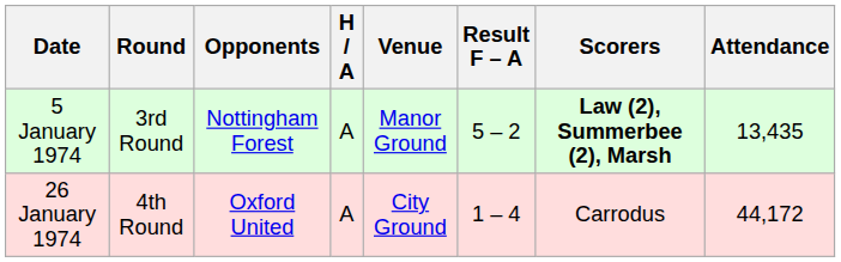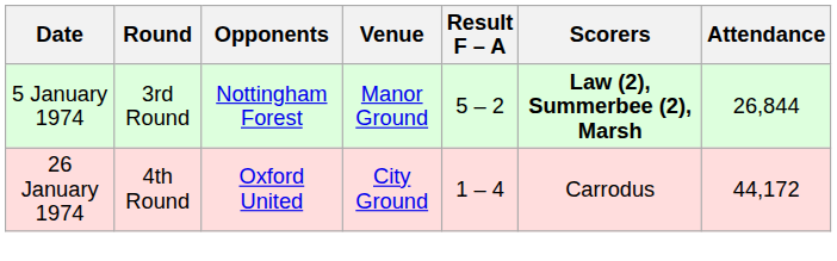 <table class="wikitable" style="text-align:center">
 <tr>
 <th>Date</th>
 <th>Round</th>
 <th>Opponents</th>
-<th>H / A</th>
 <th>Venue</th>
 <th>Result<br>F – A</th>
 <th>Scorers</th>
 <th>Attendance</th>
 </tr>
 <tr bgcolor="#ddffdd">
 <td>5 January 1974</td>
 <td>3rd Round</td>
 <td><a href='#'>Nottingham Forest</a></td>
-<td>A</td>
 <td><a href='#'>Manor Ground</a></td>
 <td>5 – 2</td>
 <td><strong>Law (2), Summerbee (2), Marsh</strong></td>
-<td>13,435</td>
+<td>26,844</td>
 </tr>
 <tr bgcolor="#ffdddd">
 <td>26 January 1974</td>
 <td>4th Round</td>
 <td><a href='#'>Oxford United</a></td>
-<td>A</td>
 <td><a href='#'>City Ground</a></td>
 <td>1 – 4</td>
 <td>Carrodus</td>
 <td>44,172</td>
 </tr>
 </table>
